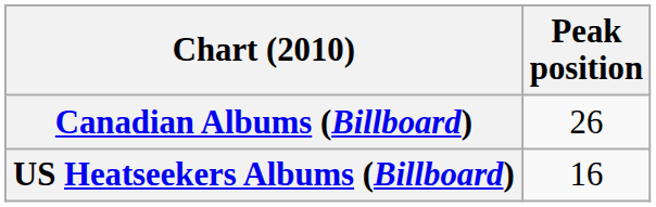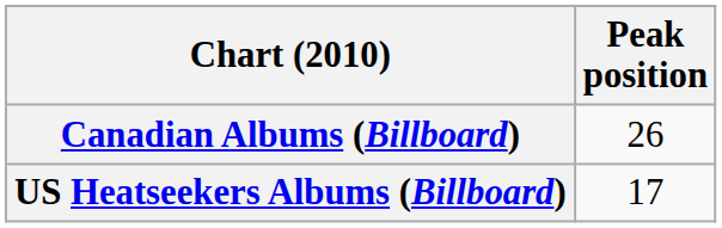 <table class="wikitable sortable plainrowheaders" style="text-align:center">
 <tr>
 <th scope="col">Chart (2010)</th>
 <th scope="col">Peak<br> position</th>
 </tr>
 <tr>
 <th scope="row"><a href='#'>Canadian Albums</a> (<a href='#'><em>Billboard</em></a>)</th>
 <td>26</td>
 </tr>
 <tr>
 <th scope="row">US <a href='#'>Heatseekers Albums</a> (<a href='#'><em>Billboard</em></a>)</th>
-<td>16</td>
+<td>17</td>
 </tr>
 </table>
